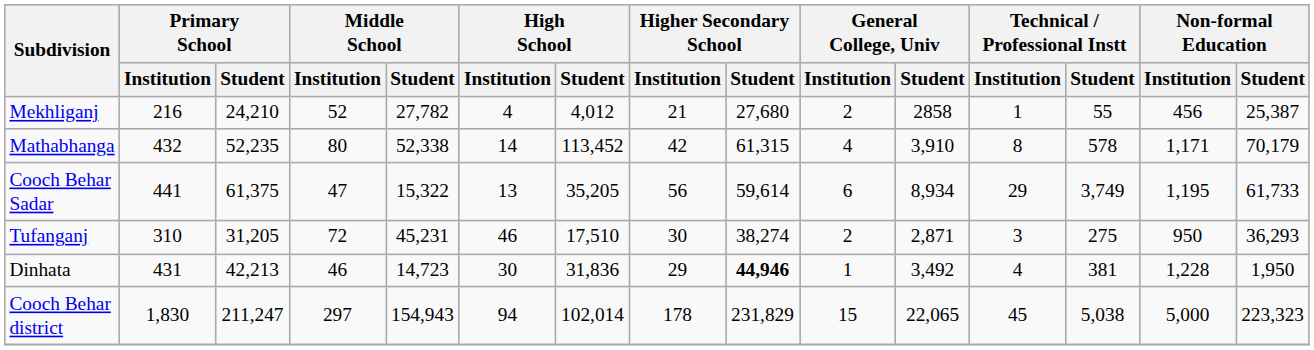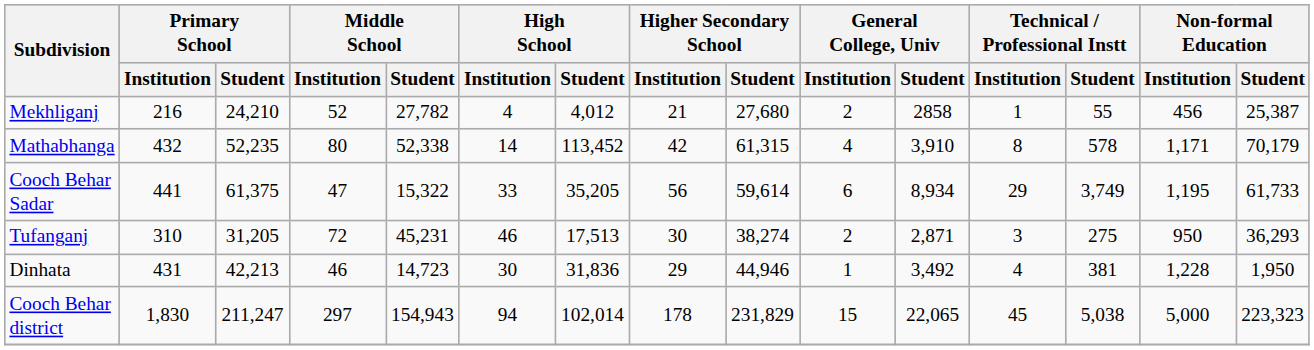 <table class="wikitable" style="text-align:center;font-size: 9pt">
 <tr>
 <th width="110" rowspan="2">Subdivision</th>
 <th colspan="2">Primary<br>School</th>
 <th colspan="2">Middle<br>School</th>
 <th colspan="2">High<br>School</th>
 <th colspan="2">Higher Secondary<br>School</th>
 <th colspan="2">General<br>College, Univ</th>
 <th colspan="2">Technical /<br>Professional Instt</th>
 <th colspan="2">Non-formal<br>Education</th>
 </tr>
 <tr>
 <th width="30">Institution</th>
 <th width="30">Student</th>
 <th width="30">Institution</th>
 <th width="30">Student</th>
 <th width="30">Institution</th>
 <th width="30">Student</th>
 <th width="30">Institution</th>
 <th width="30">Student</th>
 <th width="30">Institution</th>
 <th width="30">Student</th>
 <th width="30">Institution</th>
 <th width="30">Student</th>
 <th width="30">Institution</th>
 <th width="30">Student<br></th>
 </tr>
 <tr>
 <td align=left><a href='#'>Mekhliganj</a></td>
 <td align="center">216</td>
 <td align="center">24,210</td>
 <td align="center">52</td>
 <td align="center">27,782</td>
 <td align="center">4</td>
 <td align="center">4,012</td>
 <td align="center">21</td>
 <td align="center">27,680</td>
 <td align="center">2</td>
 <td align="center">2858</td>
 <td align="center">1</td>
 <td align="center">55</td>
 <td align="center">456</td>
 <td align="center">25,387</td>
 </tr>
 <tr>
 <td align=left><a href='#'>Mathabhanga</a></td>
 <td align="center">432</td>
 <td align="center">52,235</td>
 <td align="center">80</td>
 <td align="center">52,338</td>
 <td align="center">14</td>
 <td align="center">113,452</td>
 <td align="center">42</td>
 <td align="center">61,315</td>
 <td align="center">4</td>
 <td align="center">3,910</td>
 <td align="center">8</td>
 <td align="center">578</td>
 <td align="center">1,171</td>
 <td align="center">70,179</td>
 </tr>
 <tr>
 <td align=left><a href='#'>Cooch Behar Sadar</a></td>
 <td align="center">441</td>
 <td align="center">61,375</td>
 <td align="center">47</td>
 <td align="center">15,322</td>
-<td align="center">13</td>
+<td align="center">33</td>
 <td align="center">35,205</td>
 <td align="center">56</td>
 <td align="center">59,614</td>
 <td align="center">6</td>
 <td align="center">8,934</td>
 <td align="center">29</td>
 <td align="center">3,749</td>
 <td align="center">1,195</td>
 <td align="center">61,733</td>
 </tr>
 <tr>
 <td align=left><a href='#'>Tufanganj</a></td>
 <td align="center">310</td>
 <td align="center">31,205</td>
 <td align="center">72</td>
 <td align="center">45,231</td>
 <td align="center">46</td>
-<td align="center">17,510</td>
+<td align="center">17,513</td>
 <td align="center">30</td>
 <td align="center">38,274</td>
 <td align="center">2</td>
 <td align="center">2,871</td>
 <td align="center">3</td>
 <td align="center">275</td>
 <td align="center">950</td>
 <td align="center">36,293</td>
 </tr>
 <tr>
 <td align=left>Dinhata</td>
 <td align="center">431</td>
 <td align="center">42,213</td>
 <td align="center">46</td>
 <td align="center">14,723</td>
 <td align="center">30</td>
 <td align="center">31,836</td>
 <td align="center">29</td>
-<td align="center"><strong>44,946</strong></td>
+<td align="center">44,946</td>
 <td align="center">1</td>
 <td align="center">3,492</td>
 <td align="center">4</td>
 <td align="center">381</td>
 <td align="center">1,228</td>
 <td align="center">1,950</td>
 </tr>
 <tr>
 <td align=left><a href='#'>Cooch Behar district</a></td>
 <td align="center">1,830</td>
 <td align="center">211,247</td>
 <td align="center">297</td>
 <td align="center">154,943</td>
 <td align="center">94</td>
 <td align="center">102,014</td>
 <td align="center">178</td>
 <td align="center">231,829</td>
 <td align="center">15</td>
 <td align="center">22,065</td>
 <td align="center">45</td>
 <td align="center">5,038</td>
 <td align="center">5,000</td>
 <td align="center">223,323</td>
 </tr>
 <tr>
 </tr>
 </table>
